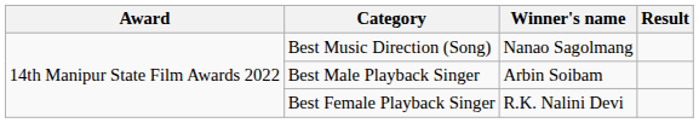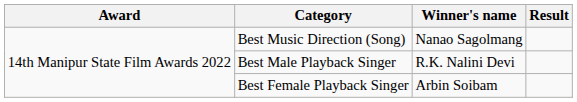 <table class="wikitable sortable">
 <tr>
 <th>Award</th>
 <th>Category</th>
 <th>Winner's name</th>
 <th>Result</th>
 </tr>
 <tr>
 <td rowspan="3">14th Manipur State Film Awards 2022</td>
 <td>Best Music Direction (Song)</td>
 <td>Nanao Sagolmang</td>
 <td></td>
 </tr>
 <tr>
 <td>Best Male Playback Singer</td>
-<td>Arbin Soibam</td>
+<td>R.K. Nalini Devi</td>
 <td></td>
 </tr>
 <tr>
 <td>Best Female Playback Singer</td>
-<td>R.K. Nalini Devi</td>
+<td>Arbin Soibam</td>
 <td></td>
 </tr>
 </table>
